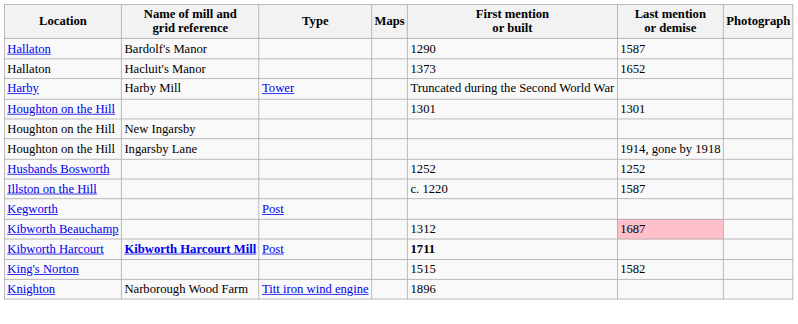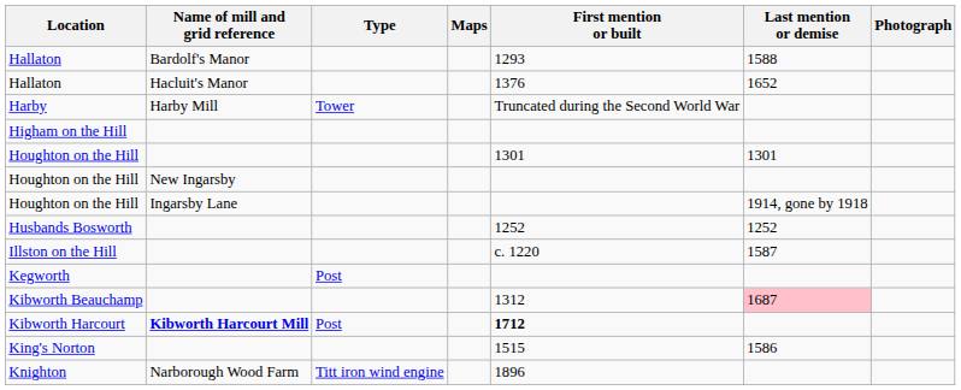 <table class="wikitable">
 <tr>
 <th>Location</th>
 <th>Name of mill and<br>grid reference</th>
 <th>Type</th>
 <th>Maps</th>
 <th>First mention<br>or built</th>
 <th>Last mention<br> or demise</th>
 <th>Photograph</th>
 </tr>
 <tr>
 <td><a href='#'>Hallaton</a></td>
 <td>Bardolf's Manor</td>
 <td></td>
 <td></td>
-<td>1290</td>
-<td>1587</td>
+<td>1293</td>
+<td>1588</td>
 <td></td>
 </tr>
 <tr>
 <td>Hallaton</td>
 <td>Hacluit's Manor</td>
 <td></td>
 <td></td>
-<td>1373</td>
+<td>1376</td>
 <td>1652</td>
 <td></td>
 </tr>
 <tr>
 <td><a href='#'>Harby</a></td>
 <td>Harby Mill<br></td>
 <td><a href='#'>Tower</a></td>
 <td></td>
 <td>Truncated during the Second World War</td>
+<td></td>
+<td></td>
+</tr>
+<tr>
+<td><a href='#'>Higham on the Hill</a></td>
+<td></td>
+<td></td>
+<td></td>
+<td></td>
 <td></td>
 <td></td>
 </tr>
 <tr>
 <td><a href='#'>Houghton on the Hill</a></td>
 <td></td>
 <td></td>
 <td></td>
 <td>1301</td>
 <td>1301</td>
 <td></td>
 </tr>
 <tr>
 <td>Houghton on the Hill</td>
 <td>New Ingarsby</td>
 <td></td>
 <td></td>
 <td></td>
 <td></td>
 <td></td>
 </tr>
 <tr>
 <td>Houghton on the Hill</td>
 <td>Ingarsby Lane</td>
 <td></td>
 <td></td>
 <td></td>
 <td>1914, gone by 1918</td>
 <td></td>
 </tr>
 <tr>
 <td><a href='#'>Husbands Bosworth</a></td>
 <td></td>
 <td></td>
 <td></td>
 <td>1252</td>
 <td>1252</td>
 <td></td>
 </tr>
 <tr>
 <td><a href='#'>Illston on the Hill</a></td>
 <td></td>
 <td></td>
 <td></td>
 <td>c. 1220</td>
 <td>1587</td>
 <td></td>
 </tr>
 <tr>
 <td><a href='#'>Kegworth</a></td>
 <td></td>
 <td><a href='#'>Post</a></td>
 <td></td>
 <td></td>
 <td></td>
 <td></td>
 </tr>
 <tr>
 <td><a href='#'>Kibworth Beauchamp</a></td>
 <td></td>
 <td></td>
 <td></td>
 <td>1312</td>
 <td style="background: pink;">1687</td>
 <td></td>
 </tr>
 <tr>
 <td><a href='#'>Kibworth Harcourt</a></td>
 <td><strong><a href='#'>Kibworth Harcourt Mill</a></strong><br></td>
 <td><a href='#'>Post</a></td>
 <td></td>
-<td><strong>1711</strong></td>
+<td><strong>1712</strong></td>
 <td></td>
 <td></td>
 </tr>
 <tr>
 <td><a href='#'>King's Norton</a></td>
 <td></td>
 <td></td>
 <td></td>
 <td>1515</td>
-<td>1582</td>
+<td>1586</td>
 <td></td>
 </tr>
 <tr>
 <td><a href='#'>Knighton</a></td>
 <td>Narborough Wood Farm</td>
 <td><a href='#'>Titt iron wind engine</a></td>
 <td></td>
 <td>1896</td>
 <td></td>
 <td></td>
 </tr>
 </table>
